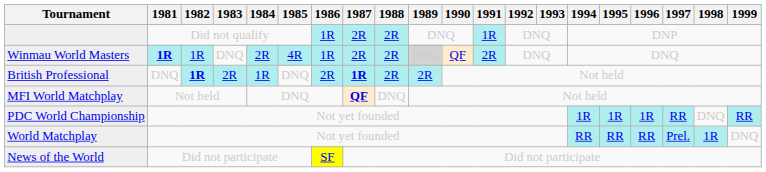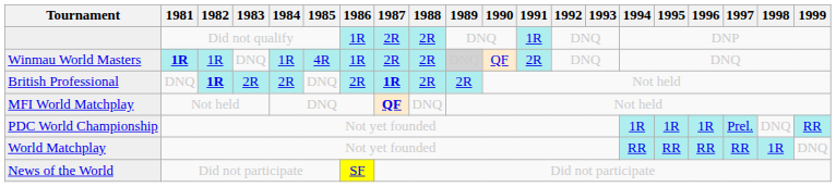 <table class="wikitable" style="margin:0">
 <tr>
 <th>Tournament</th>
 <th>1981</th>
 <th>1982</th>
 <th>1983</th>
 <th>1984</th>
 <th>1985</th>
 <th>1986</th>
 <th>1987</th>
 <th>1988</th>
 <th>1989</th>
 <th>1990</th>
 <th>1991</th>
 <th>1992</th>
 <th>1993</th>
 <th>1994</th>
 <th>1995</th>
 <th>1996</th>
 <th>1997</th>
 <th>1998</th>
 <th>1999</th>
 </tr>
 <tr>
 <td style="background:#efefef;"></td>
 <td colspan="5" style="text-align:center; color:#ccc;">Did not qualify</td>
 <td style="text-align:center; background:#afeeee;"><a href='#'>1R</a></td>
 <td style="text-align:center; background:#afeeee;"><a href='#'>2R</a></td>
 <td style="text-align:center; background:#afeeee;"><a href='#'>2R</a></td>
 <td colspan="2" style="text-align:center; color:#ccc;">DNQ</td>
 <td style="text-align:center; background:#afeeee;"><a href='#'>1R</a></td>
 <td colspan="2" style="text-align:center; color:#ccc;">DNQ</td>
 <td colspan="6" style="text-align:center; color:#ccc;">DNP</td>
 </tr>
 <tr>
 <td style="background:#efefef;"><a href='#'>Winmau World Masters</a></td>
 <td style="text-align:center; background:#afeeee;"><strong><a href='#'>1R</a></strong></td>
 <td style="text-align:center; background:#afeeee;"><a href='#'>1R</a></td>
 <td style="text-align:center; color:#ccc;">DNQ</td>
-<td style="text-align:center; background:#afeeee;"><a href='#'>2R</a></td>
+<td style="text-align:center; background:#afeeee;"><a href='#'>1R</a></td>
 <td style="text-align:center; background:#afeeee;"><a href='#'>4R</a></td>
 <td style="text-align:center; background:#afeeee;"><a href='#'>1R</a></td>
 <td style="text-align:center; background:#afeeee;"><a href='#'>2R</a></td>
 <td style="text-align:center; background:#afeeee;"><a href='#'>2R</a></td>
 <td style="background: lightgrey; text-align:center; color:#ccc;">DNQ</td>
 <td style="text-align:center; background:#ffebcd;"><a href='#'>QF</a></td>
 <td style="text-align:center; background:#afeeee;"><a href='#'>2R</a></td>
 <td colspan="2" style="text-align:center; color:#ccc;">DNQ</td>
 <td colspan="6" style="text-align:center; color:#ccc;">DNQ</td>
 </tr>
 <tr>
 <td style="background:#efefef;"><a href='#'>British Professional</a></td>
 <td style="text-align:center; color:#ccc;">DNQ</td>
 <td style="text-align:center; background:#afeeee;"><strong><a href='#'>1R</a></strong></td>
 <td style="text-align:center; background:#afeeee;"><a href='#'>2R</a></td>
-<td style="text-align:center; background:#afeeee;"><a href='#'>1R</a></td>
+<td style="text-align:center; background:#afeeee;"><a href='#'>2R</a></td>
 <td style="text-align:center; color:#ccc;">DNQ</td>
 <td style="text-align:center; background:#afeeee;"><a href='#'>2R</a></td>
 <td style="text-align:center; background:#afeeee;"><strong><a href='#'>1R</a></strong></td>
 <td style="text-align:center; background:#afeeee;"><a href='#'>2R</a></td>
 <td style="text-align:center; background:#afeeee;"><a href='#'>2R</a></td>
 <td colspan="10" style="text-align:center; color:#ccc;">Not held</td>
 </tr>
 <tr>
 <td style="background:#efefef;"><a href='#'>MFI World Matchplay</a></td>
 <td colspan="3" style="text-align:center; color:#ccc;">Not held</td>
 <td colspan="3" style="text-align:center; color:#ccc;">DNQ</td>
 <td style="text-align:center; background:#ffebcd;"><strong><a href='#'>QF</a></strong></td>
 <td style="text-align:center; color:#ccc;">DNQ</td>
 <td colspan="11" style="text-align:center; color:#ccc;">Not held</td>
 </tr>
 <tr>
 <td style="background:#efefef;"><a href='#'>PDC World Championship</a></td>
 <td colspan="13" style="text-align:center; color:#ccc;">Not yet founded</td>
 <td style="text-align:center; background:#afeeee;"><a href='#'>1R</a></td>
 <td style="text-align:center; background:#afeeee;"><a href='#'>1R</a></td>
 <td style="text-align:center; background:#afeeee;"><a href='#'>1R</a></td>
-<td style="text-align:center; background:#afeeee;"><a href='#'>RR</a></td>
+<td style="text-align:center; background:#afeeee;"><a href='#'>Prel.</a></td>
 <td style="text-align:center; color:#ccc;">DNQ</td>
 <td style="text-align:center; background:#afeeee;"><a href='#'>RR</a></td>
 </tr>
 <tr>
 <td style="background:#efefef;"><a href='#'>World Matchplay</a></td>
 <td colspan="13" style="text-align:center; color:#ccc;">Not yet founded</td>
 <td style="text-align:center; background:#afeeee;"><a href='#'>RR</a></td>
 <td style="text-align:center; background:#afeeee;"><a href='#'>RR</a></td>
 <td style="text-align:center; background:#afeeee;"><a href='#'>RR</a></td>
-<td style="text-align:center; background:#afeeee;"><a href='#'>Prel.</a></td>
+<td style="text-align:center; background:#afeeee;"><a href='#'>RR</a></td>
 <td style="text-align:center; background:#afeeee;"><a href='#'>1R</a></td>
 <td style="text-align:center; color:#ccc;">DNQ</td>
 </tr>
 <tr>
 <td style="background:#efefef;"><a href='#'>News of the World</a></td>
 <td colspan="5" style="text-align:center; color:#ccc;">Did not participate</td>
 <td style="text-align:center; background:yellow;"><a href='#'>SF</a></td>
 <td colspan="14" style="text-align:center; color:#ccc;">Did not participate</td>
 </tr>
 </table>
